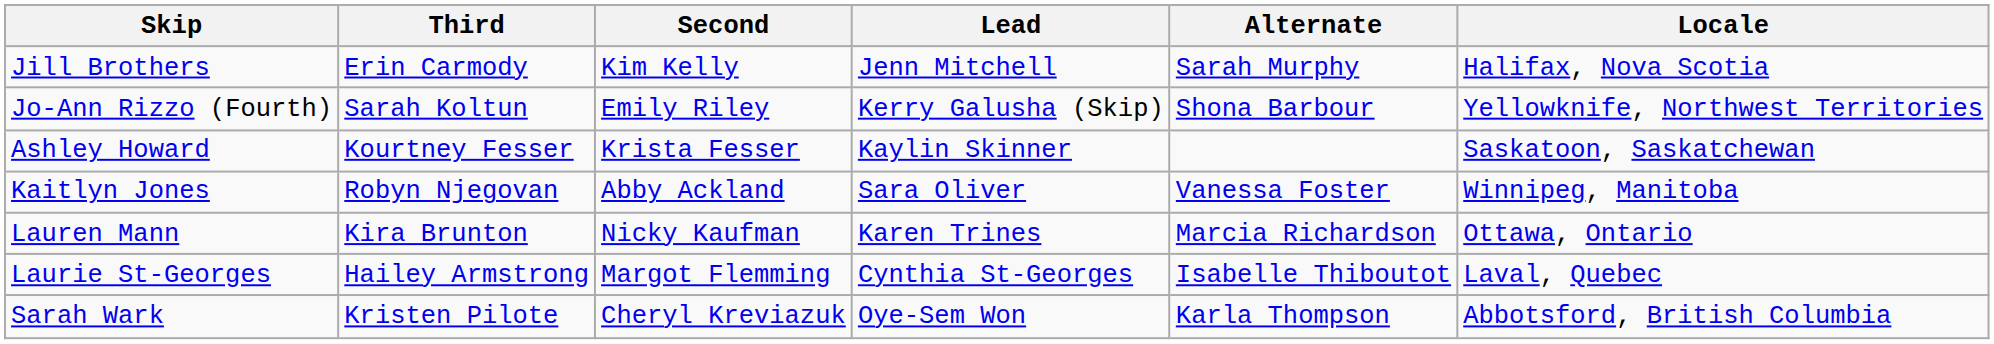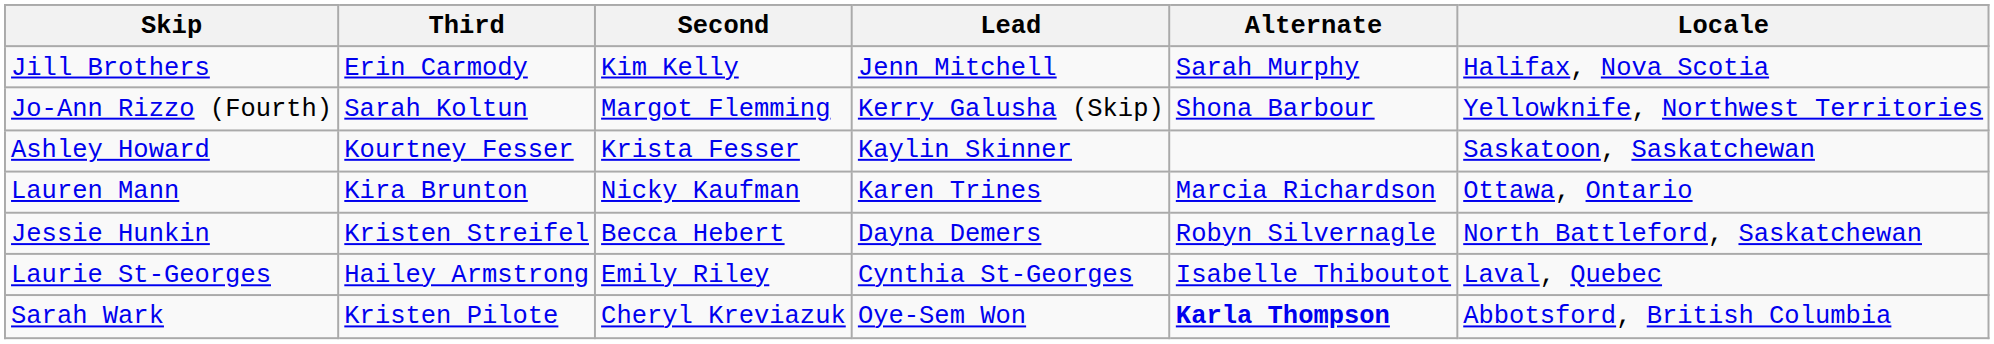 <table class="wikitable">
 <tr>
 <th scope="col">Skip</th>
 <th scope="col">Third</th>
 <th scope="col">Second</th>
 <th scope="col">Lead</th>
 <th scope="col">Alternate</th>
 <th scope="col">Locale</th>
 </tr>
 <tr>
 <td><a href='#'>Jill Brothers</a></td>
 <td><a href='#'>Erin Carmody</a></td>
 <td><a href='#'>Kim Kelly</a></td>
 <td><a href='#'>Jenn Mitchell</a></td>
 <td><a href='#'>Sarah Murphy</a></td>
 <td> <a href='#'>Halifax</a>, <a href='#'>Nova Scotia</a></td>
 </tr>
 <tr>
 <td><a href='#'>Jo-Ann Rizzo</a> (Fourth)</td>
 <td><a href='#'>Sarah Koltun</a></td>
-<td><a href='#'>Emily Riley</a></td>
+<td><a href='#'>Margot Flemming</a></td>
 <td><a href='#'>Kerry Galusha</a> (Skip)</td>
 <td><a href='#'>Shona Barbour</a></td>
 <td> <a href='#'>Yellowknife</a>, <a href='#'>Northwest Territories</a></td>
 </tr>
 <tr>
 <td><a href='#'>Ashley Howard</a></td>
 <td><a href='#'>Kourtney Fesser</a></td>
 <td><a href='#'>Krista Fesser</a></td>
 <td><a href='#'>Kaylin Skinner</a></td>
 <td></td>
 <td> <a href='#'>Saskatoon</a>, <a href='#'>Saskatchewan</a></td>
 </tr>
 <tr>
-<td><a href='#'>Kaitlyn Jones</a></td>
-<td><a href='#'>Robyn Njegovan</a></td>
-<td><a href='#'>Abby Ackland</a></td>
-<td><a href='#'>Sara Oliver</a></td>
-<td><a href='#'>Vanessa Foster</a></td>
-<td> <a href='#'>Winnipeg</a>, <a href='#'>Manitoba</a></td>
-</tr>
-<tr>
 <td><a href='#'>Lauren Mann</a></td>
 <td><a href='#'>Kira Brunton</a></td>
 <td><a href='#'>Nicky Kaufman</a></td>
 <td><a href='#'>Karen Trines</a></td>
 <td><a href='#'>Marcia Richardson</a></td>
 <td> <a href='#'>Ottawa</a>, <a href='#'>Ontario</a></td>
 </tr>
 <tr>
+<td><a href='#'>Jessie Hunkin</a></td>
+<td><a href='#'>Kristen Streifel</a></td>
+<td><a href='#'>Becca Hebert</a></td>
+<td><a href='#'>Dayna Demers</a></td>
+<td><a href='#'>Robyn Silvernagle</a></td>
+<td> <a href='#'>North Battleford</a>, <a href='#'>Saskatchewan</a></td>
+</tr>
+<tr>
 <td><a href='#'>Laurie St-Georges</a></td>
 <td><a href='#'>Hailey Armstrong</a></td>
-<td><a href='#'>Margot Flemming</a></td>
+<td><a href='#'>Emily Riley</a></td>
 <td><a href='#'>Cynthia St-Georges</a></td>
 <td><a href='#'>Isabelle Thiboutot</a></td>
 <td> <a href='#'>Laval</a>, <a href='#'>Quebec</a></td>
 </tr>
 <tr>
 <td><a href='#'>Sarah Wark</a></td>
 <td><a href='#'>Kristen Pilote</a></td>
 <td><a href='#'>Cheryl Kreviazuk</a></td>
 <td><a href='#'>Oye-Sem Won</a></td>
-<td><a href='#'>Karla Thompson</a></td>
+<td><strong><a href='#'>Karla Thompson</a></strong></td>
 <td> <a href='#'>Abbotsford</a>, <a href='#'>British Columbia</a></td>
 </tr>
 </table>
